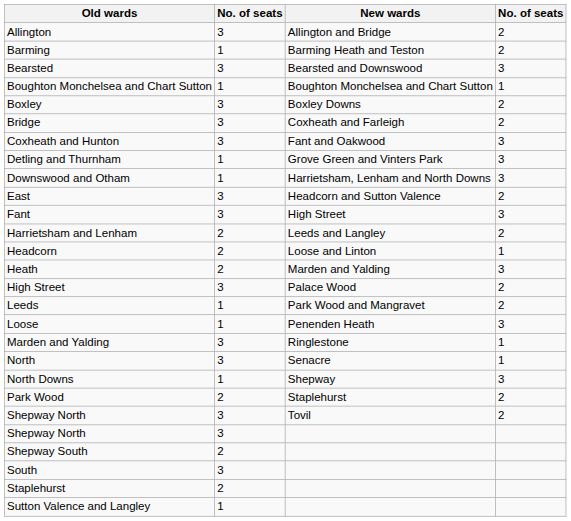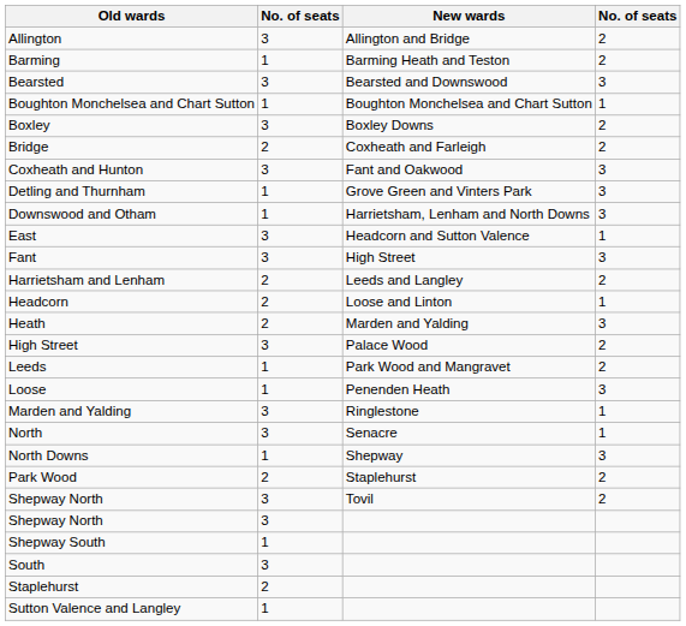 <table class="wikitable">
 <tr>
 <th>Old wards</th>
 <th>No. of seats</th>
 <th>New wards</th>
 <th>No. of seats</th>
 </tr>
 <tr>
 <td>Allington</td>
 <td>3</td>
 <td>Allington and Bridge</td>
 <td>2</td>
 </tr>
 <tr>
 <td>Barming</td>
 <td>1</td>
 <td>Barming Heath and Teston</td>
 <td>2</td>
 </tr>
 <tr>
 <td>Bearsted</td>
 <td>3</td>
 <td>Bearsted and Downswood</td>
 <td>3</td>
 </tr>
 <tr>
 <td>Boughton Monchelsea and Chart Sutton</td>
 <td>1</td>
 <td>Boughton Monchelsea and Chart Sutton</td>
 <td>1</td>
 </tr>
 <tr>
 <td>Boxley</td>
 <td>3</td>
 <td>Boxley Downs</td>
 <td>2</td>
 </tr>
 <tr>
 <td>Bridge</td>
-<td>3</td>
+<td>2</td>
 <td>Coxheath and Farleigh</td>
 <td>2</td>
 </tr>
 <tr>
 <td>Coxheath and Hunton</td>
 <td>3</td>
 <td>Fant and Oakwood</td>
 <td>3</td>
 </tr>
 <tr>
 <td>Detling and Thurnham</td>
 <td>1</td>
 <td>Grove Green and Vinters Park</td>
 <td>3</td>
 </tr>
 <tr>
 <td>Downswood and Otham</td>
 <td>1</td>
 <td>Harrietsham, Lenham and North Downs</td>
 <td>3</td>
 </tr>
 <tr>
 <td>East</td>
 <td>3</td>
 <td>Headcorn and Sutton Valence</td>
-<td>2</td>
+<td>1</td>
 </tr>
 <tr>
 <td>Fant</td>
 <td>3</td>
 <td>High Street</td>
 <td>3</td>
 </tr>
 <tr>
 <td>Harrietsham and Lenham</td>
 <td>2</td>
 <td>Leeds and Langley</td>
 <td>2</td>
 </tr>
 <tr>
 <td>Headcorn</td>
 <td>2</td>
 <td>Loose and Linton</td>
 <td>1</td>
 </tr>
 <tr>
 <td>Heath</td>
 <td>2</td>
 <td>Marden and Yalding</td>
 <td>3</td>
 </tr>
 <tr>
 <td>High Street</td>
 <td>3</td>
 <td>Palace Wood</td>
 <td>2</td>
 </tr>
 <tr>
 <td>Leeds</td>
 <td>1</td>
 <td>Park Wood and Mangravet</td>
 <td>2</td>
 </tr>
 <tr>
 <td>Loose</td>
 <td>1</td>
 <td>Penenden Heath</td>
 <td>3</td>
 </tr>
 <tr>
 <td>Marden and Yalding</td>
 <td>3</td>
 <td>Ringlestone</td>
 <td>1</td>
 </tr>
 <tr>
 <td>North</td>
 <td>3</td>
 <td>Senacre</td>
 <td>1</td>
 </tr>
 <tr>
 <td>North Downs</td>
 <td>1</td>
 <td>Shepway</td>
 <td>3</td>
 </tr>
 <tr>
 <td>Park Wood</td>
 <td>2</td>
 <td>Staplehurst</td>
 <td>2</td>
 </tr>
 <tr>
 <td>Shepway North</td>
 <td>3</td>
 <td>Tovil</td>
 <td>2</td>
 </tr>
 <tr>
 <td>Shepway North</td>
 <td>3</td>
 <td></td>
 <td></td>
 </tr>
 <tr>
 <td>Shepway South</td>
-<td>2</td>
+<td>1</td>
 <td></td>
 <td></td>
 </tr>
 <tr>
 <td>South</td>
 <td>3</td>
 <td></td>
 <td></td>
 </tr>
 <tr>
 <td>Staplehurst</td>
 <td>2</td>
 <td></td>
 <td></td>
 </tr>
 <tr>
 <td>Sutton Valence and Langley</td>
 <td>1</td>
 <td></td>
 <td></td>
 </tr>
 </table>
